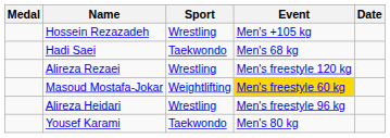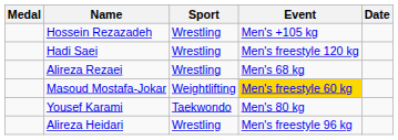 <table class="wikitable sortable" style="font-size:95%">
 <tr>
 <th>Medal</th>
 <th>Name</th>
 <th>Sport</th>
 <th>Event</th>
 <th>Date</th>
 </tr>
 <tr>
 <td></td>
 <td><a href='#'>Hossein Rezazadeh</a></td>
 <td><a href='#'>Wrestling</a></td>
 <td><a href='#'>Men's +105 kg</a></td>
 <td></td>
 </tr>
 <tr>
 <td></td>
 <td><a href='#'>Hadi Saei</a></td>
-<td><a href='#'>Taekwondo</a></td>
-<td><a href='#'>Men's 68 kg</a></td>
+<td><a href='#'>Wrestling</a></td>
+<td><a href='#'>Men's freestyle 120 kg</a></td>
 <td></td>
 </tr>
 <tr>
 <td></td>
 <td><a href='#'>Alireza Rezaei</a></td>
 <td><a href='#'>Wrestling</a></td>
-<td><a href='#'>Men's freestyle 120 kg</a></td>
+<td><a href='#'>Men's 68 kg</a></td>
 <td></td>
 </tr>
 <tr>
 <td></td>
 <td><a href='#'>Masoud Mostafa-Jokar</a></td>
 <td><a href='#'>Weightlifting</a></td>
 <td style="background: gold;"><a href='#'>Men's freestyle 60 kg</a></td>
 <td></td>
 </tr>
 <tr>
 <td></td>
+<td><a href='#'>Yousef Karami</a></td>
+<td><a href='#'>Taekwondo</a></td>
+<td><a href='#'>Men's 80 kg</a></td>
+<td></td>
+</tr>
+<tr>
+<td></td>
 <td><a href='#'>Alireza Heidari</a></td>
 <td><a href='#'>Wrestling</a></td>
 <td><a href='#'>Men's freestyle 96 kg</a></td>
 <td></td>
 </tr>
-<tr>
-<td></td>
-<td><a href='#'>Yousef Karami</a></td>
-<td><a href='#'>Taekwondo</a></td>
-<td><a href='#'>Men's 80 kg</a></td>
-<td></td>
-</tr>
 </table>
